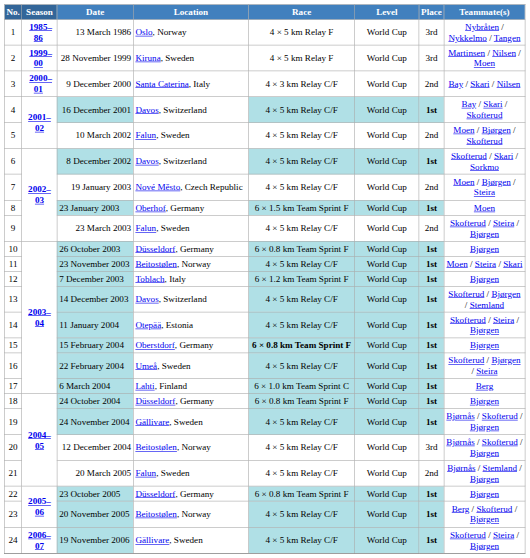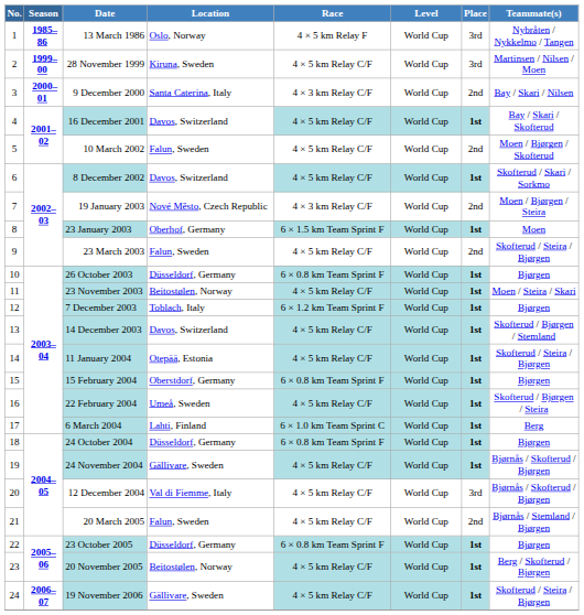 <table class="wikitable sortable" style="font-size:95%; text-align:center; border:grey solid 1px; border-collapse:collapse; background:#ffffff;">
 <tr style="background:#efefef;">
 <th style="background-color:#369; color:white;">No.</th>
 <th style="background-color:#369; color:white;">Season</th>
 <th style="background-color:#4180be; color:white; width:120px;">Date</th>
 <th style="background-color:#4180be; color:white; width:185px;">Location</th>
 <th style="background-color:#4180be; color:white; width:170px;">Race</th>
 <th style="background-color:#4180be; color:white; width:100px;">Level</th>
 <th style="background-color:#4180be; color:white;">Place</th>
 <th style="background-color:#4180be; color:white;">Teammate(s)</th>
 </tr>
 <tr>
 <td align=center>1</td>
 <td rowspan=1 align=center><strong> <a href='#'>1985–86</a> </strong></td>
 <td align=right>13 March 1986</td>
 <td align=left> <a href='#'>Oslo</a>, Norway</td>
 <td>4 × 5 km Relay F</td>
 <td>World Cup</td>
 <td>3rd</td>
 <td><a href='#'>Nybråten</a> / <a href='#'>Nykkelmo</a> / <a href='#'>Tangen</a></td>
 </tr>
 <tr>
 <td align=center>2</td>
 <td rowspan=1 align=center><strong> <a href='#'>1999–00</a> </strong></td>
 <td align=right>28 November 1999</td>
 <td align=left> <a href='#'>Kiruna</a>, Sweden</td>
-<td>4 × 5 km Relay F</td>
+<td>4 × 5 km Relay C/F</td>
 <td>World Cup</td>
 <td>3rd</td>
 <td><a href='#'>Martinsen</a> / <a href='#'>Nilsen</a> / <a href='#'>Moen</a></td>
 </tr>
 <tr>
 <td align=center>3</td>
 <td rowspan=1 align=center><strong> <a href='#'>2000–01</a> </strong></td>
 <td align=right>9 December 2000</td>
 <td align=left> <a href='#'>Santa Caterina</a>, Italy</td>
 <td>4 × 3 km Relay C/F</td>
 <td>World Cup</td>
 <td>2nd</td>
 <td><a href='#'>Bay</a> / <a href='#'>Skari</a> / <a href='#'>Nilsen</a></td>
 </tr>
 <tr>
 <td align=center>4</td>
 <td rowspan=2 align=center><strong><a href='#'>2001–02</a></strong></td>
 <td bgcolor="#BOEOE6" align=right>16 December 2001</td>
 <td align=left> <a href='#'>Davos</a>, Switzerland</td>
 <td bgcolor="#BOEOE6">4 × 5 km Relay C/F</td>
 <td bgcolor="#BOEOE6">World Cup</td>
 <td bgcolor="#BOEOE6"><strong>1st</strong></td>
 <td><a href='#'>Bay</a> / <a href='#'>Skari</a> / <a href='#'>Skofterud</a></td>
 </tr>
 <tr>
 <td align=center>5</td>
 <td align=right>10 March 2002</td>
 <td align=left> <a href='#'>Falun</a>, Sweden</td>
 <td>4 × 5 km Relay C/F</td>
 <td>World Cup</td>
 <td>2nd</td>
 <td><a href='#'>Moen</a> / <a href='#'>Bjørgen</a> / <a href='#'>Skofterud</a></td>
 </tr>
 <tr>
 <td align=center>6</td>
 <td rowspan=4 align=center><strong><a href='#'>2002–03</a></strong></td>
 <td bgcolor="#BOEOE6" align=right>8 December 2002</td>
 <td align=left> <a href='#'>Davos</a>, Switzerland</td>
 <td bgcolor="#BOEOE6">4 × 5 km Relay C/F</td>
 <td bgcolor="#BOEOE6">World Cup</td>
 <td bgcolor="#BOEOE6"><strong>1st</strong></td>
 <td><a href='#'>Skofterud</a> / <a href='#'>Skari</a> / <a href='#'>Sorkmo</a></td>
 </tr>
 <tr>
 <td align=center>7</td>
 <td align=right>19 January 2003</td>
 <td align=left> <a href='#'>Nové Město</a>, Czech Republic</td>
-<td>4 × 5 km Relay C/F</td>
+<td>4 × 3 km Relay C/F</td>
 <td>World Cup</td>
 <td>2nd</td>
 <td><a href='#'>Moen</a> / <a href='#'>Bjørgen</a> / <a href='#'>Steira</a></td>
 </tr>
 <tr>
 <td align=center>8</td>
 <td align=left bgcolor="#BOEOE6" align=right>23 January 2003</td>
 <td align=left> <a href='#'>Oberhof</a>, Germany</td>
 <td bgcolor="#BOEOE6" align=center>6 × 1.5 km Team Sprint F</td>
 <td bgcolor="#BOEOE6">World Cup</td>
 <td bgcolor="#BOEOE6"><strong>1st</strong></td>
 <td><a href='#'>Moen</a></td>
 </tr>
 <tr>
 <td align=center>9</td>
 <td align=right>23 March 2003</td>
 <td align=left> <a href='#'>Falun</a>, Sweden</td>
 <td>4 × 5 km Relay C/F</td>
 <td>World Cup</td>
 <td>2nd</td>
 <td><a href='#'>Skofterud</a> / <a href='#'>Steira</a> / <a href='#'>Bjørgen</a></td>
 </tr>
 <tr>
 <td align=center>10</td>
 <td rowspan=8 align=center><strong><a href='#'>2003–04</a></strong></td>
 <td align=left bgcolor="#BOEOE6" align=right>26 October 2003</td>
 <td align=left> <a href='#'>Düsseldorf</a>, Germany</td>
 <td bgcolor="#BOEOE6" align=center>6 × 0.8 km Team Sprint F</td>
 <td bgcolor="#BOEOE6">World Cup</td>
 <td bgcolor="#BOEOE6"><strong>1st</strong></td>
 <td><a href='#'>Bjørgen</a></td>
 </tr>
 <tr>
 <td align=center>11</td>
 <td align=left bgcolor="#BOEOE6" align=right>23 November 2003</td>
 <td align=left> <a href='#'>Beitostølen</a>, Norway</td>
 <td bgcolor="#BOEOE6" align=center>4 × 5 km Relay C/F</td>
 <td bgcolor="#BOEOE6">World Cup</td>
 <td bgcolor="#BOEOE6"><strong>1st</strong></td>
 <td><a href='#'>Moen</a> / <a href='#'>Steira</a> / <a href='#'>Skari</a></td>
 </tr>
 <tr>
 <td align=center>12</td>
 <td align=left bgcolor="#BOEOE6" align=right>7 December 2003</td>
 <td align=left> <a href='#'>Toblach</a>, Italy</td>
 <td bgcolor="#BOEOE6" align=center>6 × 1.2 km Team Sprint F</td>
 <td bgcolor="#BOEOE6">World Cup</td>
 <td bgcolor="#BOEOE6"><strong>1st</strong></td>
 <td><a href='#'>Bjørgen</a></td>
 </tr>
 <tr>
 <td align=center>13</td>
 <td align=left bgcolor="#BOEOE6" align=right>14 December 2003</td>
 <td align=left> <a href='#'>Davos</a>, Switzerland</td>
 <td bgcolor="#BOEOE6" align=center>4 × 5 km Relay C/F</td>
 <td bgcolor="#BOEOE6">World Cup</td>
 <td bgcolor="#BOEOE6"><strong>1st</strong></td>
 <td><a href='#'>Skofterud</a> / <a href='#'>Bjørgen</a> / <a href='#'>Stemland</a></td>
 </tr>
 <tr>
 <td align=center>14</td>
 <td align=left bgcolor="#BOEOE6" align=right>11 January 2004</td>
 <td align=left> <a href='#'>Otepää</a>, Estonia</td>
 <td bgcolor="#BOEOE6" align=center>4 × 5 km Relay C/F</td>
 <td bgcolor="#BOEOE6">World Cup</td>
 <td bgcolor="#BOEOE6"><strong>1st</strong></td>
 <td><a href='#'>Skofterud</a> / <a href='#'>Steira</a> / <a href='#'>Bjørgen</a></td>
 </tr>
 <tr>
 <td align=center>15</td>
 <td align=left bgcolor="#BOEOE6" align=right>15 February 2004</td>
 <td align=left> <a href='#'>Oberstdorf</a>, Germany</td>
-<td bgcolor="#BOEOE6" align=center><strong>6 × 0.8 km Team Sprint F</strong></td>
+<td bgcolor="#BOEOE6" align=center>6 × 0.8 km Team Sprint F</td>
 <td bgcolor="#BOEOE6">World Cup</td>
 <td bgcolor="#BOEOE6"><strong>1st</strong></td>
 <td><a href='#'>Bjørgen</a></td>
 </tr>
 <tr>
 <td align=center>16</td>
 <td align=left bgcolor="#BOEOE6" align=right>22 February 2004</td>
 <td align=left> <a href='#'>Umeå</a>, Sweden</td>
 <td bgcolor="#BOEOE6" align=center>4 × 5 km Relay C/F</td>
 <td bgcolor="#BOEOE6">World Cup</td>
 <td bgcolor="#BOEOE6"><strong>1st</strong></td>
 <td><a href='#'>Skofterud</a> / <a href='#'>Bjørgen</a> / <a href='#'>Steira</a></td>
 </tr>
 <tr>
 <td align=center>17</td>
 <td align=left bgcolor="#BOEOE6" align=right>6 March 2004</td>
 <td align=left> <a href='#'>Lahti</a>, Finland</td>
 <td bgcolor="#BOEOE6" align=center>6 × 1.0 km Team Sprint C</td>
 <td bgcolor="#BOEOE6">World Cup</td>
 <td bgcolor="#BOEOE6"><strong>1st</strong></td>
 <td><a href='#'>Berg</a></td>
 </tr>
 <tr>
 <td align=center>18</td>
 <td rowspan=4 align=center><strong><a href='#'>2004–05</a></strong></td>
 <td align=left bgcolor="#BOEOE6" align=right>24 October 2004</td>
 <td align=left> <a href='#'>Düsseldorf</a>, Germany</td>
 <td bgcolor="#BOEOE6" align=center>6 × 0.8 km Team Sprint F</td>
 <td bgcolor="#BOEOE6">World Cup</td>
 <td bgcolor="#BOEOE6"><strong>1st</strong></td>
 <td><a href='#'>Bjørgen</a></td>
 </tr>
 <tr>
 <td align=center>19</td>
 <td align=left bgcolor="#BOEOE6" align=right>24 November 2004</td>
 <td align=left> <a href='#'>Gällivare</a>, Sweden</td>
 <td bgcolor="#BOEOE6" align=center>4 × 5 km Relay C/F</td>
 <td bgcolor="#BOEOE6">World Cup</td>
 <td bgcolor="#BOEOE6"><strong>1st</strong></td>
 <td><a href='#'>Bjørnås</a> / <a href='#'>Skofterud</a> / <a href='#'>Bjørgen</a></td>
 </tr>
 <tr>
 <td align=center>20</td>
 <td align=right>12 December 2004</td>
-<td align=left> <a href='#'>Beitostølen</a>, Norway</td>
+<td align=left> <a href='#'>Val di Fiemme</a>, Italy</td>
 <td>4 × 5 km Relay C/F</td>
 <td>World Cup</td>
 <td>3rd</td>
 <td><a href='#'>Bjørnås</a> / <a href='#'>Skofterud</a> / <a href='#'>Bjørgen</a></td>
 </tr>
 <tr>
 <td align=center>21</td>
 <td align=right>20 March 2005</td>
 <td align=left> <a href='#'>Falun</a>, Sweden</td>
 <td>4 × 5 km Relay C/F</td>
 <td>World Cup</td>
 <td>2nd</td>
 <td><a href='#'>Bjørnås</a> / <a href='#'>Stemland</a> / <a href='#'>Bjørgen</a></td>
 </tr>
 <tr>
 <td align=center>22</td>
 <td rowspan=2 align=center><strong><a href='#'>2005–06</a></strong></td>
 <td align=left bgcolor="#BOEOE6" align=right>23 October 2005</td>
 <td align=left> <a href='#'>Düsseldorf</a>, Germany</td>
 <td bgcolor="#BOEOE6" align=center>6 × 0.8 km Team Sprint F</td>
 <td bgcolor="#BOEOE6">World Cup</td>
 <td bgcolor="#BOEOE6"><strong>1st</strong></td>
 <td><a href='#'>Bjørgen</a></td>
 </tr>
 <tr>
 <td align=center>23</td>
 <td align=left bgcolor="#BOEOE6" align=right>20 November 2005</td>
 <td align=left> <a href='#'>Beitostølen</a>, Norway</td>
 <td bgcolor="#BOEOE6" align=center>4 × 5 km Relay C/F</td>
 <td bgcolor="#BOEOE6">World Cup</td>
 <td bgcolor="#BOEOE6"><strong>1st</strong></td>
 <td><a href='#'>Berg</a> / <a href='#'>Skofterud</a> / <a href='#'>Bjørgen</a></td>
 </tr>
 <tr>
 <td align=center>24</td>
 <td rowspan=1 align=center><strong><a href='#'>2006–07</a></strong></td>
 <td align=left bgcolor="#BOEOE6" align=right>19 November 2006</td>
 <td align=left> <a href='#'>Gällivare</a>, Sweden</td>
 <td bgcolor="#BOEOE6" align=center>4 × 5 km Relay C/F</td>
 <td bgcolor="#BOEOE6">World Cup</td>
 <td bgcolor="#BOEOE6"><strong>1st</strong></td>
 <td><a href='#'>Skofterud</a> / <a href='#'>Steira</a> / <a href='#'>Bjørgen</a></td>
 </tr>
 <tr>
 </tr>
 </table>
